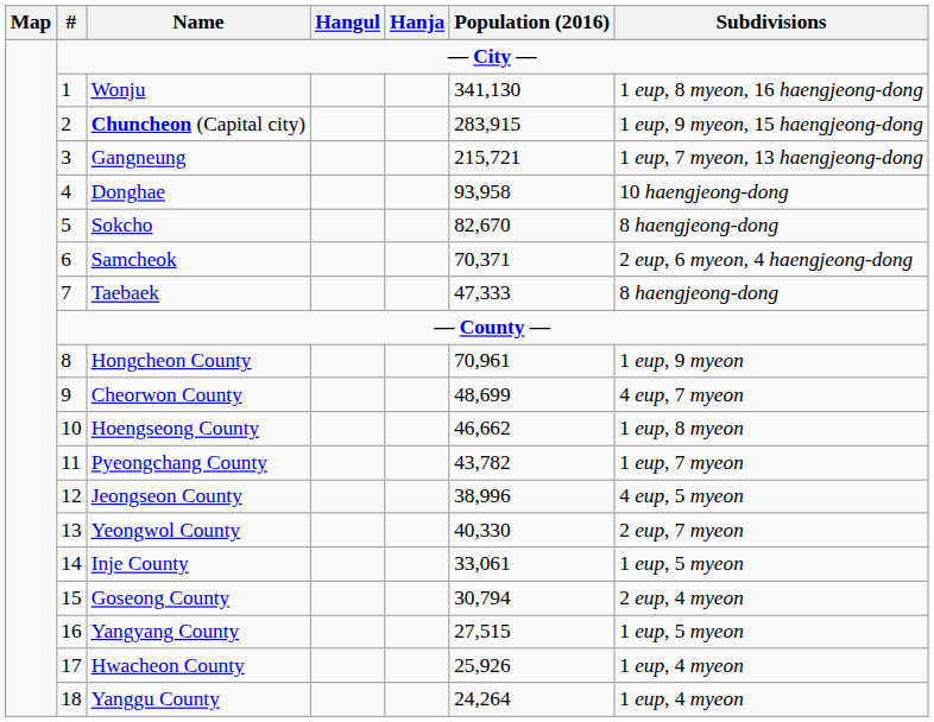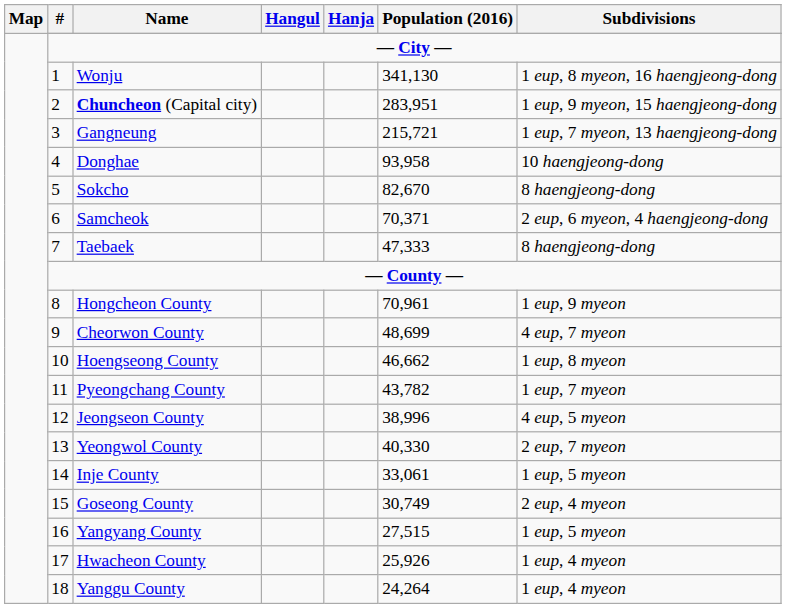 <table class="wikitable"  style="font-size:90%;" align=center>
 <tr>
 <th>Map</th>
 <th>#</th>
 <th>Name</th>
 <th><a href='#'>Hangul</a></th>
 <th><a href='#'>Hanja</a></th>
 <th>Population (2016)</th>
 <th>Subdivisions</th>
 </tr>
 <tr>
 <td rowspan=21></td>
 </tr>
 <tr ---------bgcolor=lightblue>
 <td Colspan=6 align=center><strong>— <a href='#'>City</a> —</strong></td>
 </tr>
 <tr --------->
 <td>1</td>
 <td><a href='#'>Wonju</a></td>
 <td><span></span></td>
 <td><span></span></td>
 <td>341,130</td>
 <td>1 <em>eup</em>, 8 <em>myeon</em>, 16 <em>haengjeong-dong</em></td>
 </tr>
 <tr --------->
 <td>2</td>
 <td><strong><a href='#'>Chuncheon</a></strong> (Capital city)</td>
 <td><span></span></td>
 <td><span></span></td>
-<td>283,915</td>
+<td>283,951</td>
 <td>1 <em>eup</em>, 9 <em>myeon</em>, 15 <em>haengjeong-dong</em></td>
 </tr>
 <tr --------->
 <td>3</td>
 <td><a href='#'>Gangneung</a></td>
 <td><span></span></td>
 <td><span></span></td>
 <td>215,721</td>
 <td>1 <em>eup</em>, 7 <em>myeon</em>, 13 <em>haengjeong-dong</em></td>
 </tr>
 <tr --------->
 <td>4</td>
 <td><a href='#'>Donghae</a></td>
 <td><span></span></td>
 <td><span></span></td>
 <td>93,958</td>
 <td>10 <em>haengjeong-dong</em></td>
 </tr>
 <tr --------->
 <td>5</td>
 <td><a href='#'>Sokcho</a></td>
 <td><span></span></td>
 <td><span></span></td>
 <td>82,670</td>
 <td>8 <em>haengjeong-dong</em></td>
 </tr>
 <tr --------->
 <td>6</td>
 <td><a href='#'>Samcheok</a></td>
 <td><span></span></td>
 <td><span></span></td>
 <td>70,371</td>
 <td>2 <em>eup</em>, 6 <em>myeon</em>, 4 <em>haengjeong-dong</em></td>
 </tr>
 <tr --------->
 <td>7</td>
 <td><a href='#'>Taebaek</a></td>
 <td><span></span></td>
 <td><span></span></td>
 <td>47,333</td>
 <td>8 <em>haengjeong-dong</em></td>
 </tr>
 <tr ---------bgcolor=lightblue>
 <td Colspan=6 align=center><strong>— <a href='#'>County</a> —</strong></td>
 </tr>
 <tr --------->
 <td>8</td>
 <td><a href='#'>Hongcheon County</a></td>
 <td><span></span></td>
 <td><span></span></td>
 <td>70,961</td>
 <td>1 <em>eup</em>, 9 <em>myeon</em></td>
 </tr>
 <tr --------->
 <td>9</td>
 <td><a href='#'>Cheorwon County</a></td>
 <td><span></span></td>
 <td><span></span></td>
 <td>48,699</td>
 <td>4 <em>eup</em>, 7 <em>myeon</em></td>
 </tr>
 <tr --------->
 <td>10</td>
 <td><a href='#'>Hoengseong County</a></td>
 <td><span></span></td>
 <td><span></span></td>
 <td>46,662</td>
 <td>1 <em>eup</em>, 8 <em>myeon</em></td>
 </tr>
 <tr --------->
 <td>11</td>
 <td><a href='#'>Pyeongchang County</a></td>
 <td><span></span></td>
 <td><span></span></td>
 <td>43,782</td>
 <td>1 <em>eup</em>, 7 <em>myeon</em></td>
 </tr>
 <tr --------->
 <td>12</td>
 <td><a href='#'>Jeongseon County</a></td>
 <td><span></span></td>
 <td><span></span></td>
 <td>38,996</td>
 <td>4 <em>eup</em>, 5 <em>myeon</em></td>
 </tr>
 <tr --------->
 <td>13</td>
 <td><a href='#'>Yeongwol County</a></td>
 <td><span></span></td>
 <td><span></span></td>
 <td>40,330</td>
 <td>2 <em>eup</em>, 7 <em>myeon</em></td>
 </tr>
 <tr --------->
 <td>14</td>
 <td><a href='#'>Inje County</a></td>
 <td><span></span></td>
 <td><span></span></td>
 <td>33,061</td>
 <td>1 <em>eup</em>, 5 <em>myeon</em></td>
 </tr>
 <tr --------->
 <td>15</td>
 <td><a href='#'>Goseong County</a></td>
 <td><span></span></td>
 <td><span></span></td>
-<td>30,794</td>
+<td>30,749</td>
 <td>2 <em>eup</em>, 4 <em>myeon</em></td>
 </tr>
 <tr --------->
 <td>16</td>
 <td><a href='#'>Yangyang County</a></td>
 <td><span></span></td>
 <td><span></span></td>
 <td>27,515</td>
 <td>1 <em>eup</em>, 5 <em>myeon</em></td>
 </tr>
 <tr --------->
 <td>17</td>
 <td><a href='#'>Hwacheon County</a></td>
 <td><span></span></td>
 <td><span></span></td>
 <td>25,926</td>
 <td>1 <em>eup</em>, 4 <em>myeon</em></td>
 </tr>
 <tr --------->
 <td>18</td>
 <td><a href='#'>Yanggu County</a></td>
 <td><span></span></td>
 <td><span></span></td>
 <td>24,264</td>
 <td>1 <em>eup</em>, 4 <em>myeon</em></td>
 </tr>
 </table>
